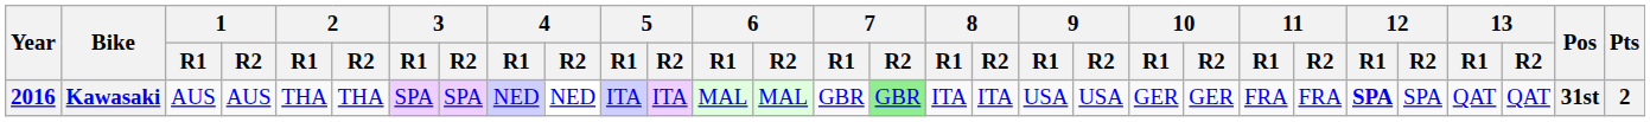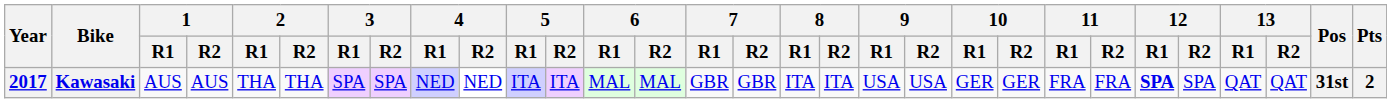 <table class="wikitable" style="text-align:center; font-size:90%">
 <tr>
 <th valign="middle" rowspan=2>Year</th>
 <th valign="middle" rowspan=2>Bike</th>
 <th colspan=2>1</th>
 <th colspan=2>2</th>
 <th colspan=2>3</th>
 <th colspan=2>4</th>
 <th colspan=2>5</th>
 <th colspan=2>6</th>
 <th colspan=2>7</th>
 <th colspan=2>8</th>
 <th colspan=2>9</th>
 <th colspan=2>10</th>
 <th colspan=2>11</th>
 <th colspan=2>12</th>
 <th colspan=2>13</th>
 <th rowspan=2>Pos</th>
 <th rowspan=2>Pts</th>
 </tr>
 <tr>
 <th>R1</th>
 <th>R2</th>
 <th>R1</th>
 <th>R2</th>
 <th>R1</th>
 <th>R2</th>
 <th>R1</th>
 <th>R2</th>
 <th>R1</th>
 <th>R2</th>
 <th>R1</th>
 <th>R2</th>
 <th>R1</th>
 <th>R2</th>
 <th>R1</th>
 <th>R2</th>
 <th>R1</th>
 <th>R2</th>
 <th>R1</th>
 <th>R2</th>
 <th>R1</th>
 <th>R2</th>
 <th>R1</th>
 <th>R2</th>
 <th>R1</th>
 <th>R2</th>
 </tr>
 <tr>
-<th><a href='#'>2016</a></th>
+<th><a href='#'>2017</a></th>
 <th><a href='#'>Kawasaki</a></th>
 <td><a href='#'>AUS</a></td>
 <td><a href='#'>AUS</a></td>
 <td><a href='#'>THA</a></td>
 <td><a href='#'>THA</a></td>
 <td style="background:#efcfff;"><a href='#'>SPA</a><br></td>
 <td style="background:#efcfff;"><a href='#'>SPA</a><br></td>
 <td style="background:#CFCFFF;"><a href='#'>NED</a><br></td>
 <td style="background:#FFFFFF;"><a href='#'>NED</a><br></td>
 <td style="background:#cfcfff;"><a href='#'>ITA</a><br></td>
 <td style="background:#efcfff;"><a href='#'>ITA</a><br></td>
 <td style="background:#dfffdf;"><a href='#'>MAL</a><br></td>
 <td style="background:#dfffdf;"><a href='#'>MAL</a><br></td>
 <td><a href='#'>GBR</a></td>
-<td style="background: lightgreen;"><a href='#'>GBR</a></td>
+<td><a href='#'>GBR</a></td>
 <td><a href='#'>ITA</a></td>
 <td><a href='#'>ITA</a></td>
 <td><a href='#'>USA</a></td>
 <td><a href='#'>USA</a></td>
 <td><a href='#'>GER</a></td>
 <td><a href='#'>GER</a></td>
 <td><a href='#'>FRA</a></td>
 <td><a href='#'>FRA</a></td>
 <td><strong><a href='#'>SPA</a></strong></td>
 <td><a href='#'>SPA</a></td>
 <td><a href='#'>QAT</a></td>
 <td><a href='#'>QAT</a></td>
 <th>31st</th>
 <th>2</th>
 </tr>
 </table>
